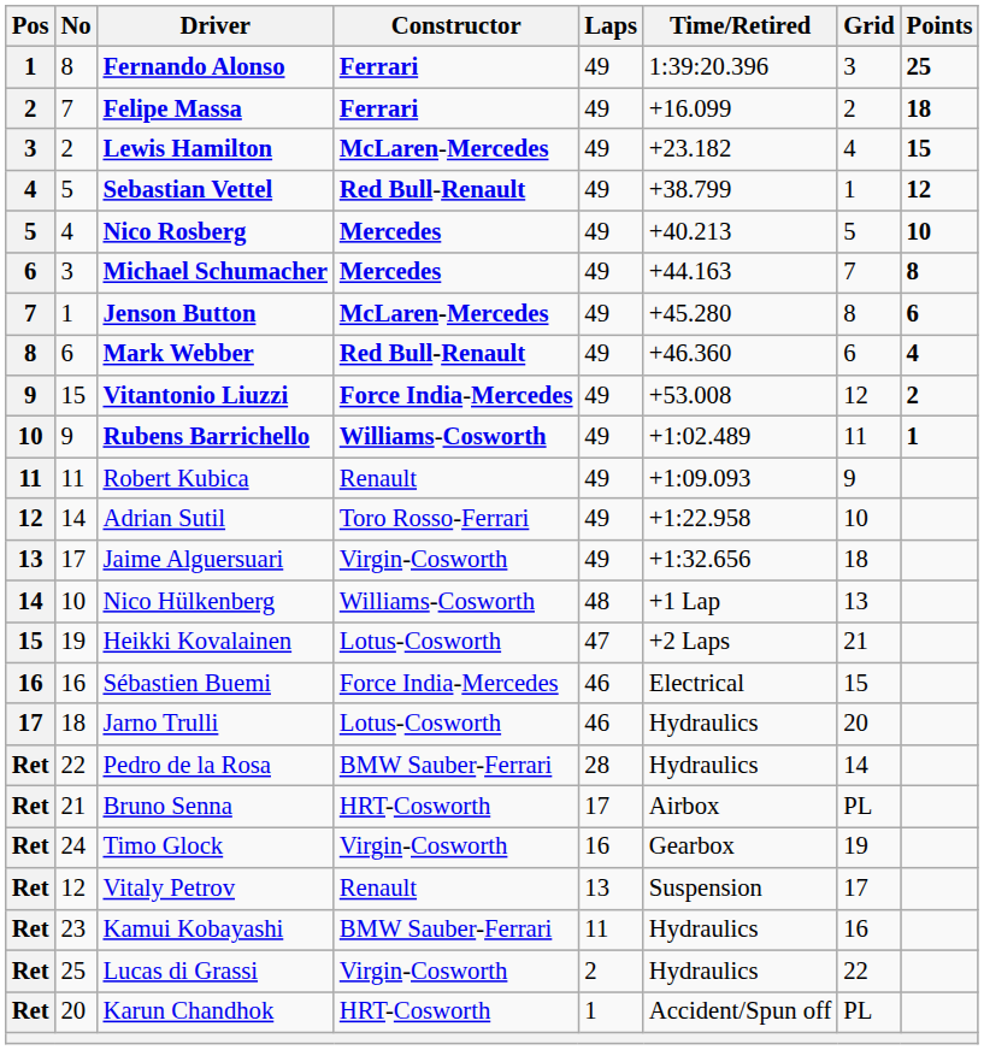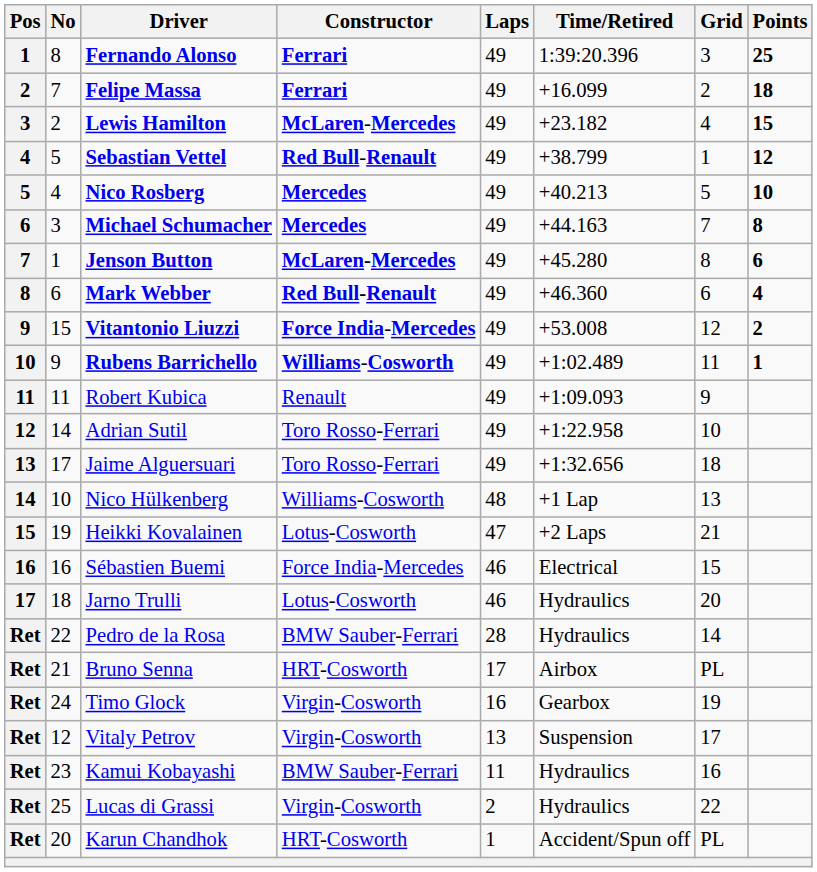 <table class="wikitable" style="font-size: 85%">
 <tr>
 <th>Pos</th>
 <th>No</th>
 <th>Driver</th>
 <th>Constructor</th>
 <th>Laps</th>
 <th>Time/Retired</th>
 <th>Grid</th>
 <th>Points</th>
 </tr>
 <tr>
 <th>1</th>
 <td>8</td>
 <td> <strong><a href='#'>Fernando Alonso</a></strong></td>
 <td><strong><a href='#'>Ferrari</a></strong></td>
 <td>49</td>
 <td>1:39:20.396</td>
 <td>3</td>
 <td><strong>25</strong></td>
 </tr>
 <tr>
 <th>2</th>
 <td>7</td>
 <td> <strong><a href='#'>Felipe Massa</a></strong></td>
 <td><strong><a href='#'>Ferrari</a></strong></td>
 <td>49</td>
 <td>+16.099</td>
 <td>2</td>
 <td><strong>18</strong></td>
 </tr>
 <tr>
 <th>3</th>
 <td>2</td>
 <td> <strong><a href='#'>Lewis Hamilton</a></strong></td>
 <td><strong><a href='#'>McLaren</a></strong>-<strong><a href='#'>Mercedes</a></strong></td>
 <td>49</td>
 <td>+23.182</td>
 <td>4</td>
 <td><strong>15</strong></td>
 </tr>
 <tr>
 <th>4</th>
 <td>5</td>
 <td> <strong><a href='#'>Sebastian Vettel</a></strong></td>
 <td><strong><a href='#'>Red Bull</a></strong>-<strong><a href='#'>Renault</a></strong></td>
 <td>49</td>
 <td>+38.799</td>
 <td>1</td>
 <td><strong>12</strong></td>
 </tr>
 <tr>
 <th>5</th>
 <td>4</td>
 <td> <strong><a href='#'>Nico Rosberg</a></strong></td>
 <td><strong><a href='#'>Mercedes</a></strong></td>
 <td>49</td>
 <td>+40.213</td>
 <td>5</td>
 <td><strong>10</strong></td>
 </tr>
 <tr>
 <th>6</th>
 <td>3</td>
 <td align="center" nowrap> <strong><a href='#'>Michael Schumacher</a></strong></td>
 <td><strong><a href='#'>Mercedes</a></strong></td>
 <td>49</td>
 <td>+44.163</td>
 <td>7</td>
 <td><strong>8</strong></td>
 </tr>
 <tr>
 <th>7</th>
 <td>1</td>
 <td> <strong><a href='#'>Jenson Button</a></strong></td>
 <td><strong><a href='#'>McLaren</a>-<a href='#'>Mercedes</a></strong></td>
 <td>49</td>
 <td>+45.280</td>
 <td>8</td>
 <td><strong>6</strong></td>
 </tr>
 <tr>
 <th>8</th>
 <td>6</td>
 <td> <strong><a href='#'>Mark Webber</a></strong></td>
 <td><strong><a href='#'>Red Bull</a>-<a href='#'>Renault</a></strong></td>
 <td>49</td>
 <td>+46.360</td>
 <td>6</td>
 <td><strong>4</strong></td>
 </tr>
 <tr>
 <th>9</th>
 <td>15</td>
 <td> <strong><a href='#'>Vitantonio Liuzzi</a></strong></td>
 <td align="center" nowrap><strong><a href='#'>Force India</a></strong>-<strong><a href='#'>Mercedes</a></strong></td>
 <td>49</td>
 <td>+53.008</td>
 <td>12</td>
 <td><strong>2</strong></td>
 </tr>
 <tr>
 <th>10</th>
 <td>9</td>
 <td> <strong><a href='#'>Rubens Barrichello</a></strong></td>
 <td><strong><a href='#'>Williams</a></strong>-<strong><a href='#'>Cosworth</a></strong></td>
 <td>49</td>
 <td>+1:02.489</td>
 <td>11</td>
 <td><strong>1</strong></td>
 </tr>
 <tr>
 <th>11</th>
 <td>11</td>
 <td> <a href='#'>Robert Kubica</a></td>
 <td><a href='#'>Renault</a></td>
 <td>49</td>
 <td>+1:09.093</td>
 <td>9</td>
 <td></td>
 </tr>
 <tr>
 <th>12</th>
 <td>14</td>
 <td> <a href='#'>Adrian Sutil</a></td>
 <td><a href='#'>Toro Rosso</a>-<a href='#'>Ferrari</a></td>
 <td>49</td>
 <td>+1:22.958</td>
 <td>10</td>
 <td></td>
 </tr>
 <tr>
 <th>13</th>
 <td>17</td>
 <td> <a href='#'>Jaime Alguersuari</a></td>
-<td><a href='#'>Virgin</a>-<a href='#'>Cosworth</a></td>
+<td><a href='#'>Toro Rosso</a>-<a href='#'>Ferrari</a></td>
 <td>49</td>
 <td>+1:32.656</td>
 <td>18</td>
 <td></td>
 </tr>
 <tr>
 <th>14</th>
 <td>10</td>
 <td> <a href='#'>Nico Hülkenberg</a></td>
 <td><a href='#'>Williams</a>-<a href='#'>Cosworth</a></td>
 <td>48</td>
 <td>+1 Lap</td>
 <td>13</td>
 <td></td>
 </tr>
 <tr>
 <th>15</th>
 <td>19</td>
 <td> <a href='#'>Heikki Kovalainen</a></td>
 <td><a href='#'>Lotus</a>-<a href='#'>Cosworth</a></td>
 <td>47</td>
 <td>+2 Laps</td>
 <td>21</td>
 <td></td>
 </tr>
 <tr>
 <th>16</th>
 <td>16</td>
 <td> <a href='#'>Sébastien Buemi</a></td>
 <td><a href='#'>Force India</a>-<a href='#'>Mercedes</a></td>
 <td>46</td>
 <td>Electrical</td>
 <td>15</td>
 <td></td>
 </tr>
 <tr>
 <th>17</th>
 <td>18</td>
 <td> <a href='#'>Jarno Trulli</a></td>
 <td><a href='#'>Lotus</a>-<a href='#'>Cosworth</a></td>
 <td>46</td>
 <td>Hydraulics</td>
 <td>20</td>
 <td></td>
 </tr>
 <tr>
 <th>Ret</th>
 <td>22</td>
 <td> <a href='#'>Pedro de la Rosa</a></td>
 <td><a href='#'>BMW Sauber</a>-<a href='#'>Ferrari</a></td>
 <td>28</td>
 <td>Hydraulics</td>
 <td>14</td>
 <td></td>
 </tr>
 <tr>
 <th>Ret</th>
 <td>21</td>
 <td> <a href='#'>Bruno Senna</a></td>
 <td><a href='#'>HRT</a>-<a href='#'>Cosworth</a></td>
 <td>17</td>
 <td>Airbox</td>
 <td>PL</td>
 <td></td>
 </tr>
 <tr>
 <th>Ret</th>
 <td>24</td>
 <td> <a href='#'>Timo Glock</a></td>
 <td><a href='#'>Virgin</a>-<a href='#'>Cosworth</a></td>
 <td>16</td>
 <td>Gearbox</td>
 <td>19</td>
 <td></td>
 </tr>
 <tr>
 <th>Ret</th>
 <td>12</td>
 <td> <a href='#'>Vitaly Petrov</a></td>
-<td><a href='#'>Renault</a></td>
+<td><a href='#'>Virgin</a>-<a href='#'>Cosworth</a></td>
 <td>13</td>
 <td>Suspension</td>
 <td>17</td>
 <td></td>
 </tr>
 <tr>
 <th>Ret</th>
 <td>23</td>
 <td> <a href='#'>Kamui Kobayashi</a></td>
 <td><a href='#'>BMW Sauber</a>-<a href='#'>Ferrari</a></td>
 <td>11</td>
 <td>Hydraulics</td>
 <td>16</td>
 <td></td>
 </tr>
 <tr>
 <th>Ret</th>
 <td>25</td>
 <td> <a href='#'>Lucas di Grassi</a></td>
 <td><a href='#'>Virgin</a>-<a href='#'>Cosworth</a></td>
 <td>2</td>
 <td>Hydraulics</td>
 <td>22</td>
 <td></td>
 </tr>
 <tr>
 <th>Ret</th>
 <td>20</td>
 <td> <a href='#'>Karun Chandhok</a></td>
 <td><a href='#'>HRT</a>-<a href='#'>Cosworth</a></td>
 <td>1</td>
 <td align="center" nowrap>Accident/Spun off</td>
 <td>PL</td>
 <td></td>
 </tr>
 <tr>
 <th colspan="8"></th>
 </tr>
 </table>
